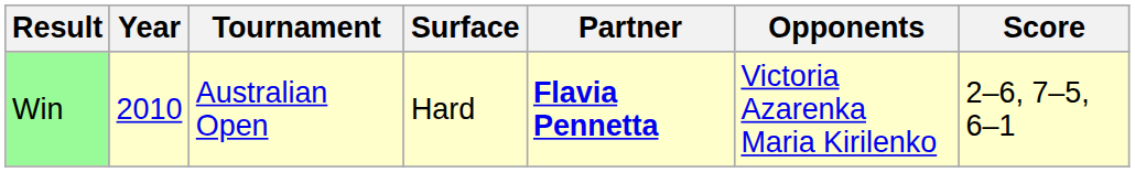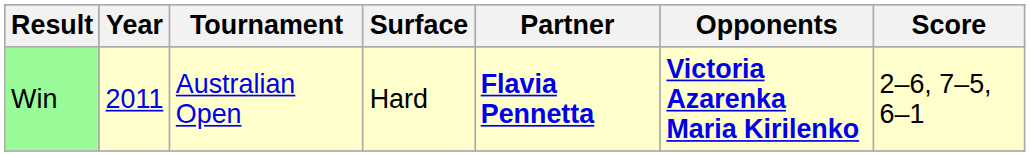 <table class="sortable wikitable">
 <tr>
 <th>Result</th>
 <th>Year</th>
 <th>Tournament</th>
 <th>Surface</th>
 <th>Partner</th>
 <th>Opponents</th>
 <th>Score</th>
 </tr>
 <tr bgcolor=FFFFCC>
 <td bgcolor=98FB98>Win</td>
-<td><a href='#'>2010</a></td>
+<td><a href='#'>2011</a></td>
 <td><a href='#'>Australian Open</a></td>
 <td>Hard</td>
 <td><strong> <a href='#'>Flavia Pennetta</a></strong></td>
-<td> <a href='#'>Victoria Azarenka</a><br> <a href='#'>Maria Kirilenko</a></td>
+<td><strong> <a href='#'>Victoria Azarenka</a><br> <a href='#'>Maria Kirilenko</a></strong></td>
 <td>2–6, 7–5, 6–1</td>
 </tr>
 </table>
